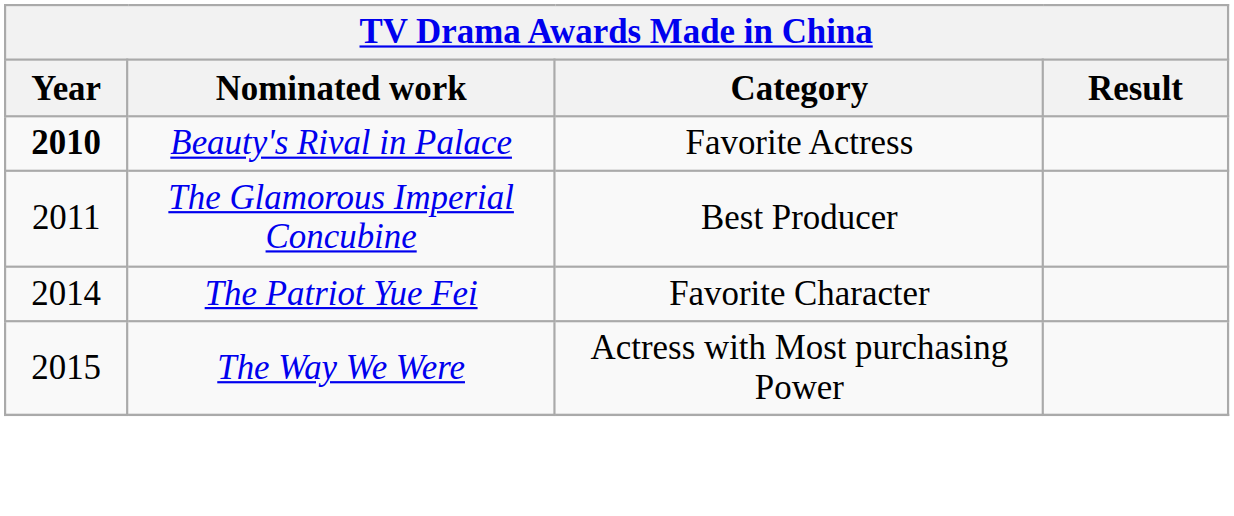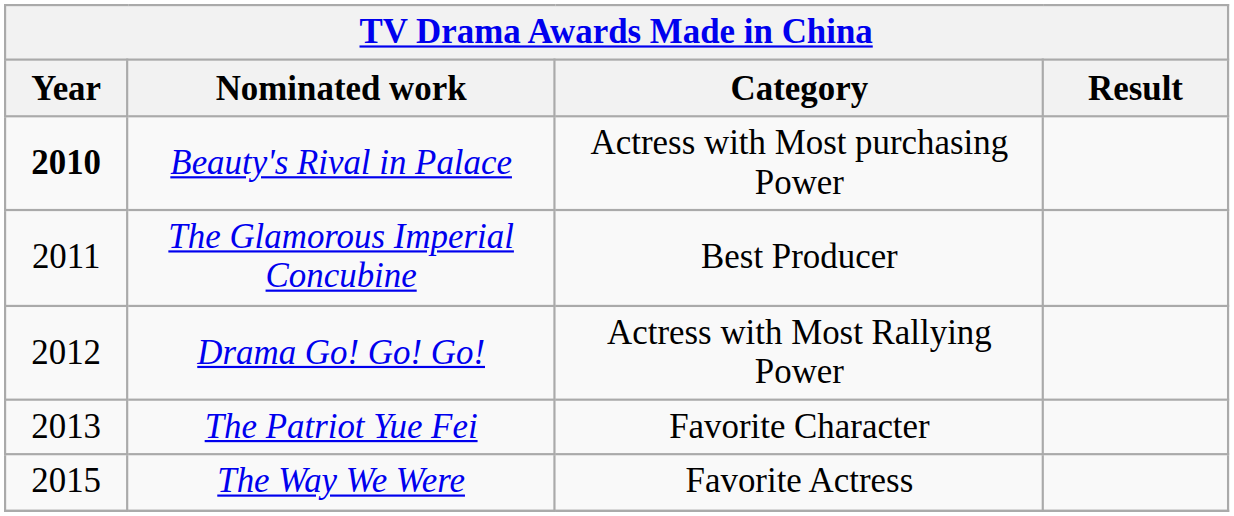 <table width="90%" class="wikitable">
 <tr>
 <th colspan="4" align="center"><a href='#'>TV Drama Awards Made in China</a></th>
 </tr>
 <tr>
 <th width="10%">Year</th>
 <th width="35%">Nominated work</th>
 <th width="40%">Category</th>
 <th width="15%">Result</th>
 </tr>
 <tr>
 <td align="center" rowspan="1"><strong>2010</strong></td>
 <td align="center"><em><a href='#'>Beauty's Rival in Palace</a></em></td>
-<td align="center">Favorite Actress</td>
+<td align="center">Actress with Most purchasing Power</td>
 <td></td>
 </tr>
 <tr>
 <td align="center" rowspan="1">2011</td>
 <td align="center"><em><a href='#'>The Glamorous Imperial Concubine</a></em></td>
 <td align="center">Best Producer</td>
 <td></td>
 </tr>
 <tr>
-<td align="center" rowspan="1">2014</td>
+<td align="center" rowspan="1">2012</td>
+<td align="center"><em><a href='#'>Drama Go! Go! Go!</a></em></td>
+<td align="center">Actress with Most Rallying Power</td>
+<td></td>
+</tr>
+<tr>
+<td align="center" rowspan="1">2013</td>
 <td align="center"><em><a href='#'>The Patriot Yue Fei</a></em></td>
 <td align="center">Favorite Character</td>
 <td></td>
 </tr>
 <tr>
 <td align="center" rowspan="1">2015</td>
 <td align="center"><em><a href='#'>The Way We Were</a></em></td>
-<td align="center">Actress with Most purchasing Power</td>
+<td align="center">Favorite Actress</td>
 <td></td>
 </tr>
 <tr>
 </tr>
 </table>
